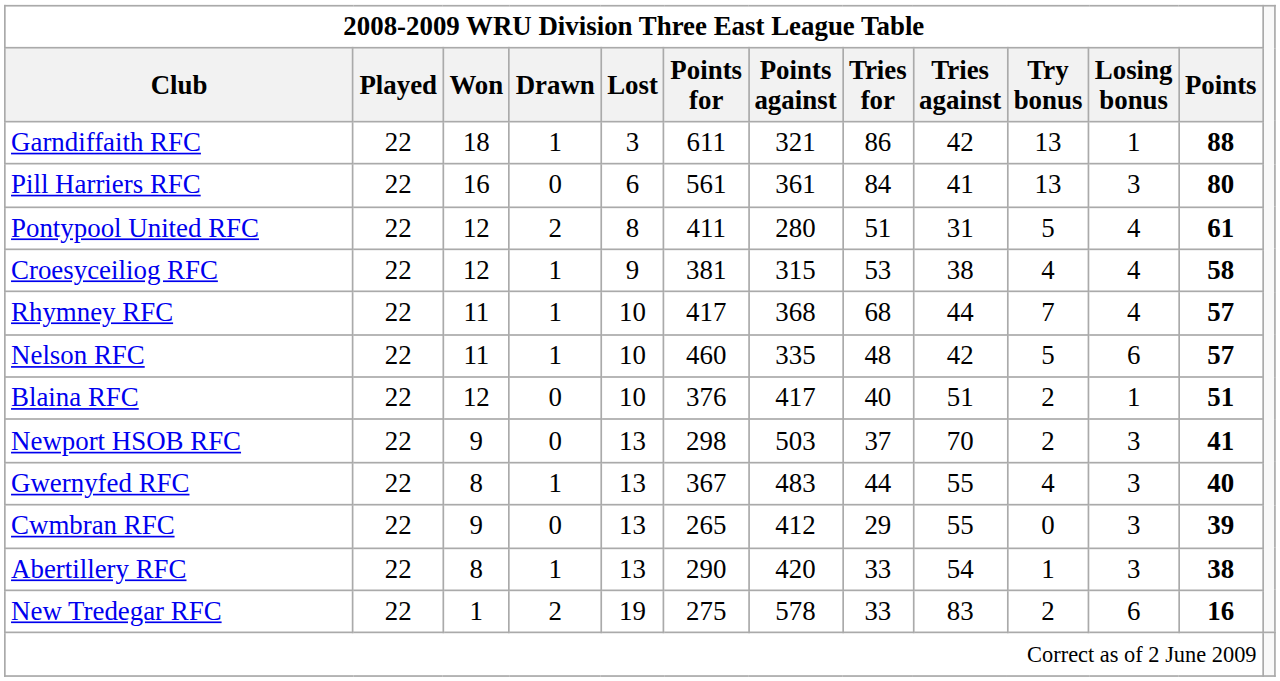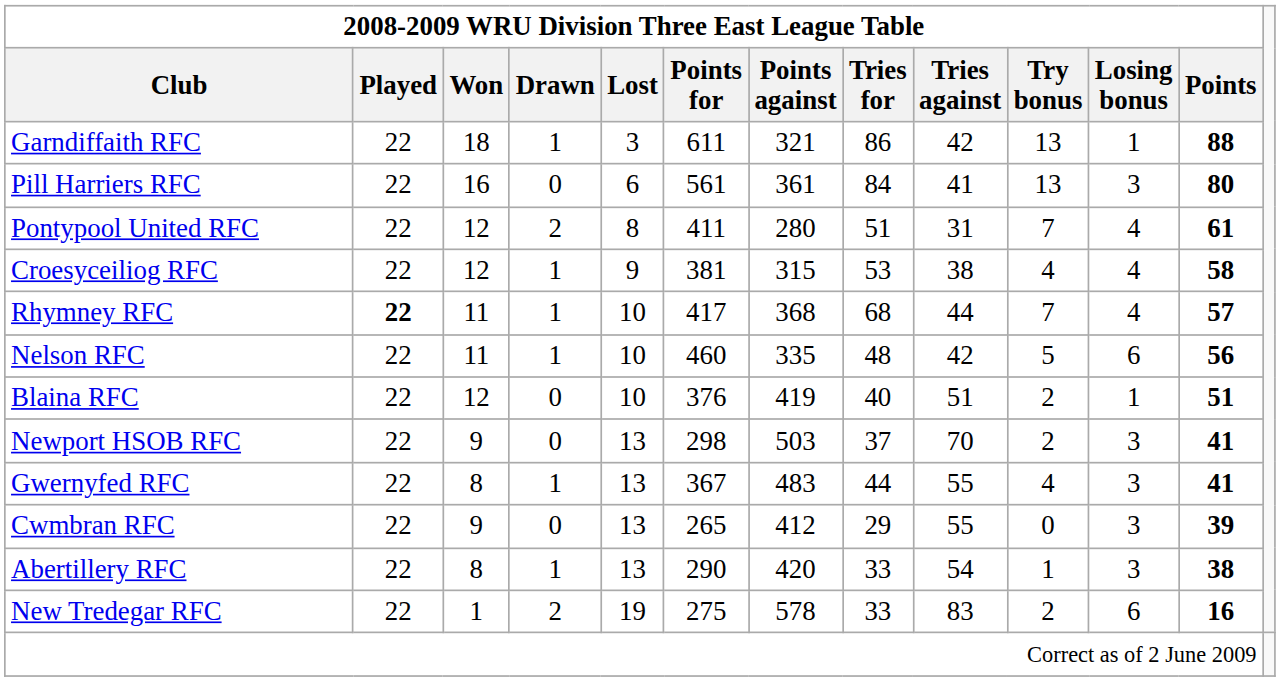 <table class="wikitable" style="float:left; margin-right:15px; text-align: center;">
 <tr>
 <td colspan="12" bgcolor="#FFFFFF" cellpadding="0" cellspacing="0"><strong>2008-2009 WRU Division Three East League Table</strong></td>
 </tr>
 <tr>
 <th bgcolor="#efefef" width="200">Club</th>
 <th bgcolor="#efefef" width="20">Played</th>
 <th bgcolor="#efefef" width="20">Won</th>
 <th bgcolor="#efefef" width="20">Drawn</th>
 <th bgcolor="#efefef" width="20">Lost</th>
 <th bgcolor="#efefef" width="20">Points for</th>
 <th bgcolor="#efefef" width="20">Points against</th>
 <th bgcolor="#efefef" width="20">Tries for</th>
 <th bgcolor="#efefef" width="20">Tries against</th>
 <th bgcolor="#efefef" width="20">Try bonus</th>
 <th bgcolor="#efefef" width="20">Losing bonus</th>
 <th bgcolor="#efefef" width="20">Points</th>
 </tr>
 <tr bgcolor=#ffffff align=center>
 <td align=left><a href='#'>Garndiffaith RFC</a></td>
 <td>22</td>
 <td>18</td>
 <td>1</td>
 <td>3</td>
 <td>611</td>
 <td>321</td>
 <td>86</td>
 <td>42</td>
 <td>13</td>
 <td>1</td>
 <td><strong>88</strong></td>
 </tr>
 <tr bgcolor=#ffffff align=center>
 <td align=left><a href='#'>Pill Harriers RFC</a></td>
 <td>22</td>
 <td>16</td>
 <td>0</td>
 <td>6</td>
 <td>561</td>
 <td>361</td>
 <td>84</td>
 <td>41</td>
 <td>13</td>
 <td>3</td>
 <td><strong>80</strong></td>
 </tr>
 <tr bgcolor=#ffffff align=center>
 <td align=left><a href='#'>Pontypool United RFC</a></td>
 <td>22</td>
 <td>12</td>
 <td>2</td>
 <td>8</td>
 <td>411</td>
 <td>280</td>
 <td>51</td>
 <td>31</td>
-<td>5</td>
+<td>7</td>
 <td>4</td>
 <td><strong>61</strong></td>
 </tr>
 <tr bgcolor=#ffffff align=center>
 <td align=left><a href='#'>Croesyceiliog RFC</a></td>
 <td>22</td>
 <td>12</td>
 <td>1</td>
 <td>9</td>
 <td>381</td>
 <td>315</td>
 <td>53</td>
 <td>38</td>
 <td>4</td>
 <td>4</td>
 <td><strong>58</strong></td>
 </tr>
 <tr bgcolor=#ffffff align=center>
 <td align=left><a href='#'>Rhymney RFC</a></td>
-<td>22</td>
+<td><strong>22</strong></td>
 <td>11</td>
 <td>1</td>
 <td>10</td>
 <td>417</td>
 <td>368</td>
 <td>68</td>
 <td>44</td>
 <td>7</td>
 <td>4</td>
 <td><strong>57</strong></td>
 </tr>
 <tr bgcolor=#ffffff align=center>
 <td align=left><a href='#'>Nelson RFC</a></td>
 <td>22</td>
 <td>11</td>
 <td>1</td>
 <td>10</td>
 <td>460</td>
 <td>335</td>
 <td>48</td>
 <td>42</td>
 <td>5</td>
 <td>6</td>
-<td><strong>57</strong></td>
+<td><strong>56</strong></td>
 </tr>
 <tr bgcolor=#ffffff align=center>
 <td align=left><a href='#'>Blaina RFC</a></td>
 <td>22</td>
 <td>12</td>
 <td>0</td>
 <td>10</td>
 <td>376</td>
-<td>417</td>
+<td>419</td>
 <td>40</td>
 <td>51</td>
 <td>2</td>
 <td>1</td>
 <td><strong>51</strong></td>
 </tr>
 <tr bgcolor=#ffffff align=center>
 <td align=left><a href='#'>Newport HSOB RFC</a></td>
 <td>22</td>
 <td>9</td>
 <td>0</td>
 <td>13</td>
 <td>298</td>
 <td>503</td>
 <td>37</td>
 <td>70</td>
 <td>2</td>
 <td>3</td>
 <td><strong>41</strong></td>
 </tr>
 <tr bgcolor=#ffffff align=center>
 <td align=left><a href='#'>Gwernyfed RFC</a></td>
 <td>22</td>
 <td>8</td>
 <td>1</td>
 <td>13</td>
 <td>367</td>
 <td>483</td>
 <td>44</td>
 <td>55</td>
 <td>4</td>
 <td>3</td>
-<td><strong>40</strong></td>
+<td><strong>41</strong></td>
 </tr>
 <tr bgcolor=#ffffff align=center>
 <td align=left><a href='#'>Cwmbran RFC</a></td>
 <td>22</td>
 <td>9</td>
 <td>0</td>
 <td>13</td>
 <td>265</td>
 <td>412</td>
 <td>29</td>
 <td>55</td>
 <td>0</td>
 <td>3</td>
 <td><strong>39</strong></td>
 </tr>
 <tr bgcolor=#ffffff align=center>
 <td align=left><a href='#'>Abertillery RFC</a></td>
 <td>22</td>
 <td>8</td>
 <td>1</td>
 <td>13</td>
 <td>290</td>
 <td>420</td>
 <td>33</td>
 <td>54</td>
 <td>1</td>
 <td>3</td>
 <td><strong>38</strong></td>
 </tr>
 <tr bgcolor=#ffffff align=center>
 <td align=left><a href='#'>New Tredegar RFC</a></td>
 <td>22</td>
 <td>1</td>
 <td>2</td>
 <td>19</td>
 <td>275</td>
 <td>578</td>
 <td>33</td>
 <td>83</td>
 <td>2</td>
 <td>6</td>
 <td><strong>16</strong></td>
 </tr>
 <tr>
 <td colspan="12" align="right" bgcolor="#FFFFFF" cellpadding="0" cellspacing="0"><small>Correct as of 2 June 2009</small></td>
 <td></td>
 </tr>
 </table>
